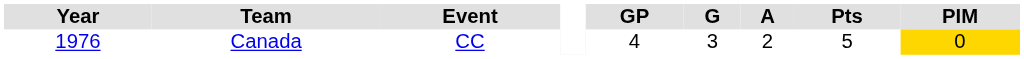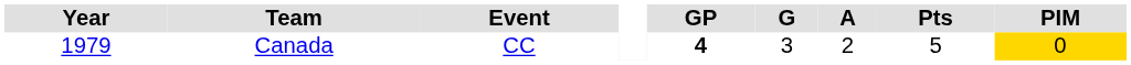 <table border="0" cellpadding="1" cellspacing="0" style="text-align:center; width:50em">
 <tr ALIGN="center" bgcolor="#e0e0e0">
 <th>Year</th>
 <th>Team</th>
 <th>Event</th>
 <th rowspan="99" bgcolor="#ffffff"> </th>
 <th>GP</th>
 <th>G</th>
 <th>A</th>
 <th>Pts</th>
 <th>PIM</th>
 </tr>
 <tr>
-<td><a href='#'>1976</a></td>
+<td><a href='#'>1979</a></td>
 <td><a href='#'>Canada</a></td>
 <td><a href='#'>CC</a></td>
-<td>4</td>
+<td><strong>4</strong></td>
 <td>3</td>
 <td>2</td>
 <td>5</td>
 <td style="background: gold;">0</td>
 </tr>
 </table>
